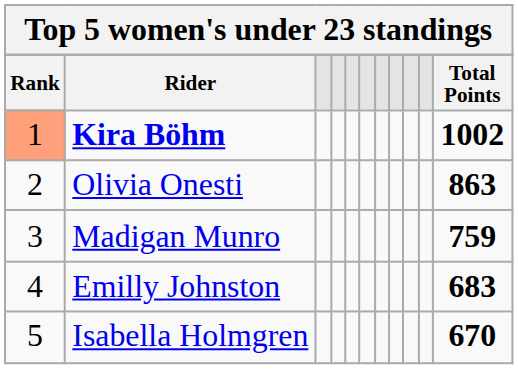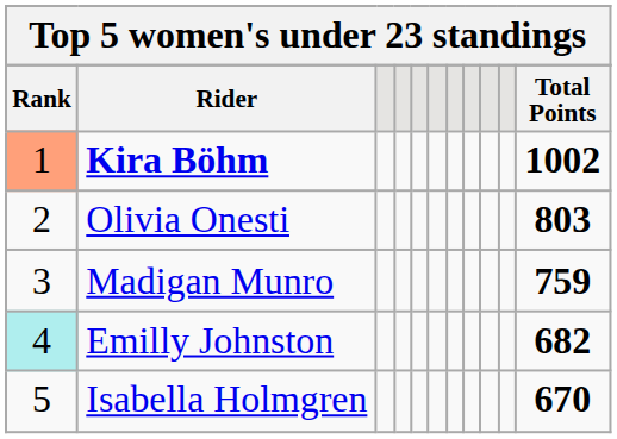 <table class="wikitable sortable">
 <tr>
 <th colspan=27 align="center"><strong>Top 5 women's under 23 standings</strong></th>
 </tr>
 <tr>
 </tr>
 <tr style="font-size:8pt;font-weight:bold">
 <th align="center">Rank</th>
 <th align="center">Rider</th>
 <th class=unsortable style="background:#E5E4E2;"><small></small></th>
 <th class=unsortable style="background:#E5E4E2;"><small></small></th>
 <th class=unsortable style="background:#E5E4E2;"><small></small></th>
 <th class=unsortable style="background:#E5E4E2;"><small></small></th>
 <th class=unsortable style="background:#E5E4E2;"><small></small></th>
 <th class=unsortable style="background:#E5E4E2;"><small></small></th>
 <th class=unsortable style="background:#E5E4E2;"><small></small></th>
 <th class=unsortable style="background:#E5E4E2;"><small></small></th>
 <th align="center">Total<br>Points</th>
 </tr>
 <tr>
 <td align=center style="background: lightsalmon;">1</td>
 <td> <strong><a href='#'>Kira Böhm</a></strong></td>
 <td align=center></td>
 <td align=center></td>
 <td align=center></td>
 <td align=center></td>
 <td align=center></td>
 <td align=center></td>
 <td align=center></td>
 <td align=center></td>
 <td align=center><strong>1002</strong></td>
 </tr>
 <tr>
 <td align=center>2</td>
 <td> <a href='#'>Olivia Onesti</a></td>
 <td align=center></td>
 <td align=center></td>
 <td align=center></td>
 <td align=center></td>
 <td align=center></td>
 <td align=center></td>
 <td align=center></td>
 <td align=center></td>
-<td align=center><strong>863</strong></td>
+<td align=center><strong>803</strong></td>
 </tr>
 <tr>
 <td align=center>3</td>
 <td> <a href='#'>Madigan Munro</a></td>
 <td align=center></td>
 <td align=center></td>
 <td align=center></td>
 <td align=center></td>
 <td align=center></td>
 <td align=center></td>
 <td align=center></td>
 <td align=center></td>
 <td align=center><strong>759</strong></td>
 </tr>
 <tr>
-<td align=center>4</td>
+<td align=center style="background: paleturquoise;">4</td>
 <td> <a href='#'>Emilly Johnston</a></td>
 <td align=center></td>
 <td align=center></td>
 <td align=center></td>
 <td align=center></td>
 <td align=center></td>
 <td align=center></td>
 <td align=center></td>
 <td align=center></td>
-<td align=center><strong>683</strong></td>
+<td align=center><strong>682</strong></td>
 </tr>
 <tr>
 <td align=center>5</td>
 <td> <a href='#'>Isabella Holmgren</a></td>
 <td align=center></td>
 <td align=center></td>
 <td align=center></td>
 <td align=center></td>
 <td align=center></td>
 <td align=center></td>
 <td align=center></td>
 <td align=center></td>
 <td align=center><strong>670</strong></td>
 </tr>
 </table>
